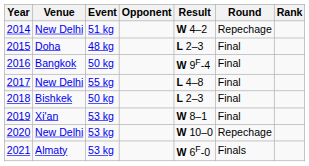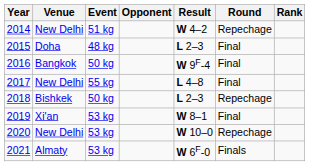 <table Class="wikitable sortable">
 <tr>
 <th>Year</th>
 <th>Venue</th>
 <th>Event</th>
 <th>Opponent</th>
 <th>Result</th>
 <th>Round</th>
 <th>Rank</th>
 </tr>
 <tr>
 <td><a href='#'>2014</a></td>
 <td><a href='#'>New Delhi</a></td>
 <td><a href='#'>51 kg</a></td>
 <td></td>
 <td><strong>W</strong> 4–2</td>
 <td>Repechage</td>
 <td></td>
 </tr>
 <tr>
 <td><a href='#'>2015</a></td>
 <td><a href='#'>Doha</a></td>
 <td><a href='#'>48 kg</a></td>
 <td></td>
 <td><strong>L</strong> 2–3</td>
 <td>Final</td>
 <td></td>
 </tr>
 <tr>
 <td><a href='#'>2016</a></td>
 <td><a href='#'>Bangkok</a></td>
 <td><a href='#'>50 kg</a></td>
 <td></td>
 <td><strong>W</strong> 9<sup>F</sup>-4</td>
 <td>Final</td>
 <td></td>
 </tr>
 <tr>
 <td><a href='#'>2017</a></td>
 <td><a href='#'>New Delhi</a></td>
 <td><a href='#'>55 kg</a></td>
 <td></td>
 <td><strong>L</strong> 4–8</td>
 <td>Final</td>
 <td></td>
 </tr>
 <tr>
 <td><a href='#'>2018</a></td>
 <td><a href='#'>Bishkek</a></td>
 <td><a href='#'>50 kg</a></td>
 <td></td>
 <td><strong>L</strong> 2–3</td>
-<td>Final</td>
+<td>Repechage</td>
 <td></td>
 </tr>
 <tr>
 <td><a href='#'>2019</a></td>
 <td><a href='#'>Xi'an</a></td>
 <td><a href='#'>53 kg</a></td>
 <td></td>
 <td><strong>W</strong> 8–1</td>
 <td>Final</td>
 <td></td>
 </tr>
 <tr>
 <td><a href='#'>2020</a></td>
 <td><a href='#'>New Delhi</a></td>
 <td><a href='#'>53 kg</a></td>
 <td></td>
 <td><strong>W</strong> 10–0</td>
 <td>Repechage</td>
 <td></td>
 </tr>
 <tr>
 <td><a href='#'>2021</a></td>
 <td><a href='#'>Almaty</a></td>
 <td><a href='#'>53 kg</a></td>
 <td></td>
 <td><strong>W</strong> 6<sup>F</sup>-0</td>
 <td>Finals</td>
 <td></td>
 </tr>
 </table>
